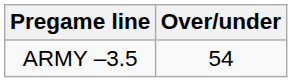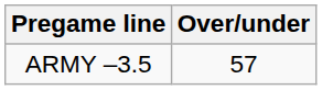 <table class="wikitable">
 <tr align="center">
 <th style=>Pregame line</th>
 <th style=>Over/under</th>
 </tr>
 <tr align="center">
 <td>ARMY –3.5</td>
-<td>54</td>
+<td>57</td>
 </tr>
 </table>
